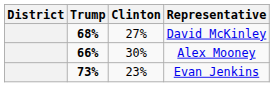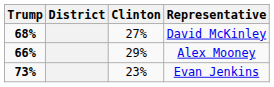 <table class=wikitable>
 <tr>
+<th>Trump</th>
 <th>District</th>
-<th>Trump</th>
 <th>Clinton</th>
 <th>Representative</th>
 </tr>
 <tr align=center>
+<td><strong>68%</strong></td>
 <th></th>
-<td><strong>68%</strong></td>
 <td>27%</td>
 <td><a href='#'>David McKinley</a></td>
 </tr>
 <tr align=center>
+<td><strong>66%</strong></td>
 <th></th>
-<td><strong>66%</strong></td>
-<td>30%</td>
+<td>29%</td>
 <td><a href='#'>Alex Mooney</a></td>
 </tr>
 <tr align=center>
+<td><strong>73%</strong></td>
 <th></th>
-<td><strong>73%</strong></td>
 <td>23%</td>
 <td><a href='#'>Evan Jenkins</a></td>
 </tr>
 </table>
